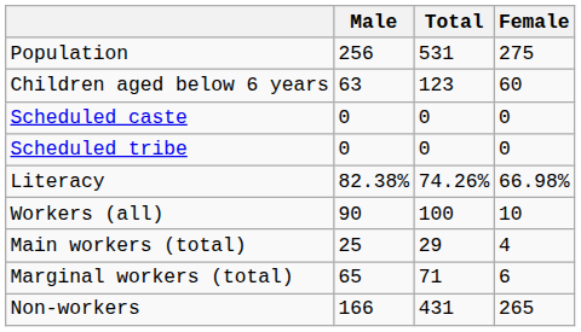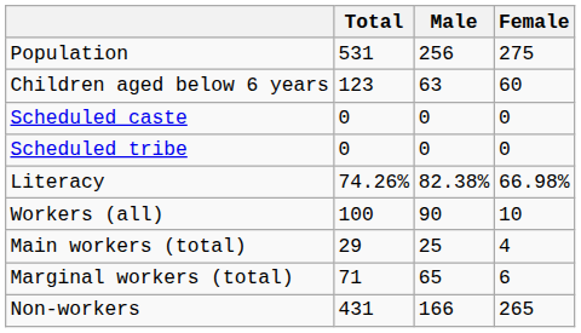 <table class="wikitable sortable">
 <tr>
 <th></th>
+<th>Total</th>
 <th>Male</th>
-<th>Total</th>
 <th>Female</th>
 </tr>
 <tr>
 <td>Population</td>
+<td>531</td>
 <td>256</td>
-<td>531</td>
 <td>275</td>
 </tr>
 <tr>
 <td>Children aged below 6 years</td>
+<td>123</td>
 <td>63</td>
-<td>123</td>
 <td>60</td>
 </tr>
 <tr>
 <td><a href='#'>Scheduled caste</a></td>
 <td>0</td>
 <td>0</td>
 <td>0</td>
 </tr>
 <tr>
 <td><a href='#'>Scheduled tribe</a></td>
 <td>0</td>
 <td>0</td>
 <td>0</td>
 </tr>
 <tr>
 <td>Literacy</td>
+<td>74.26%</td>
 <td>82.38%</td>
-<td>74.26%</td>
 <td>66.98%</td>
 </tr>
 <tr>
 <td>Workers (all)</td>
+<td>100</td>
 <td>90</td>
-<td>100</td>
 <td>10</td>
 </tr>
 <tr>
 <td>Main workers (total)</td>
+<td>29</td>
 <td>25</td>
-<td>29</td>
 <td>4</td>
 </tr>
 <tr>
 <td>Marginal workers (total)</td>
+<td>71</td>
 <td>65</td>
-<td>71</td>
 <td>6</td>
 </tr>
 <tr>
 <td>Non-workers</td>
+<td>431</td>
 <td>166</td>
-<td>431</td>
 <td>265</td>
 </tr>
 </table>
